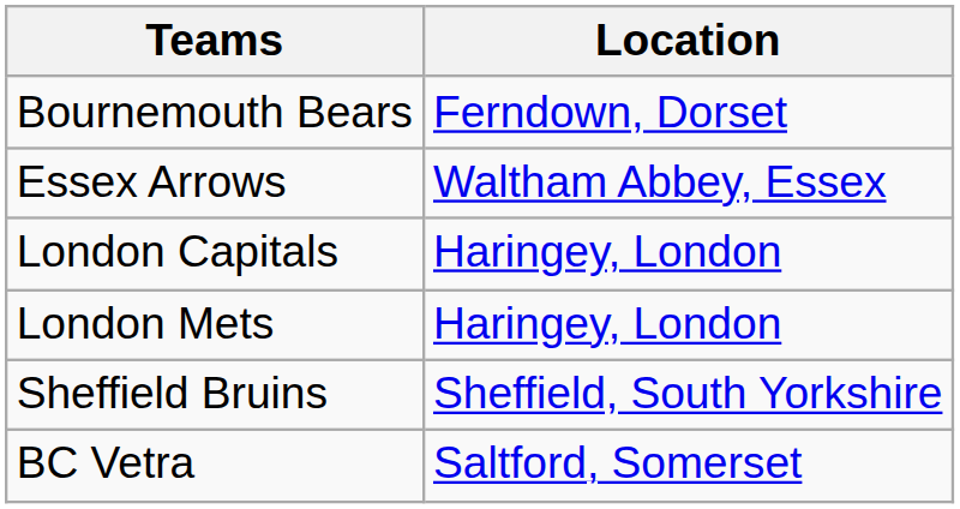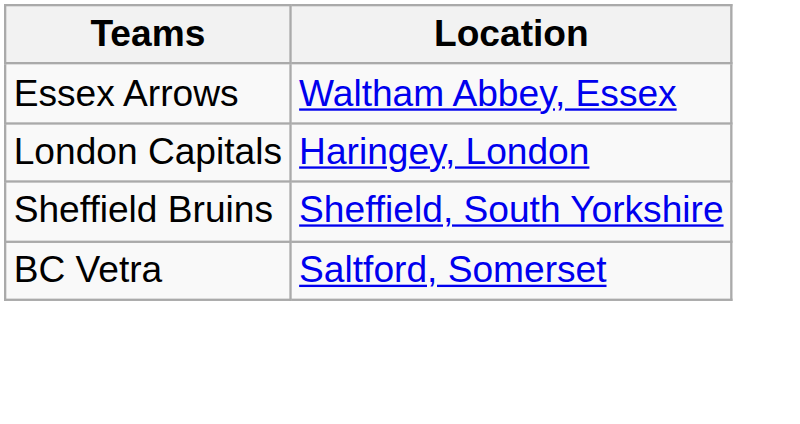 <table class="wikitable">
 <tr>
 <th>Teams</th>
 <th>Location</th>
-</tr>
-<tr>
-<td>Bournemouth Bears</td>
-<td><a href='#'>Ferndown, Dorset</a></td>
 </tr>
 <tr>
 <td>Essex Arrows</td>
 <td rowspan="1"><a href='#'>Waltham Abbey, Essex</a></td>
 </tr>
 <tr>
 <td>London Capitals</td>
-<td><a href='#'>Haringey, London</a></td>
-</tr>
-<tr>
-<td>London Mets</td>
 <td><a href='#'>Haringey, London</a></td>
 </tr>
 <tr>
 <td>Sheffield Bruins</td>
 <td rowspan="1"><a href='#'>Sheffield, South Yorkshire</a></td>
 </tr>
 <tr>
 <td>BC Vetra</td>
 <td rowspan="1"><a href='#'>Saltford, Somerset</a></td>
 </tr>
 </table>
